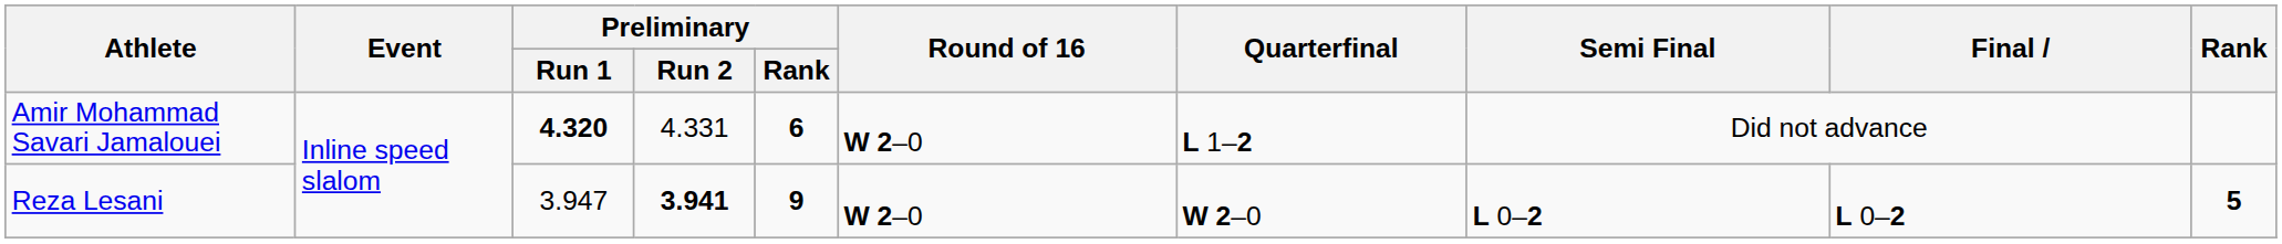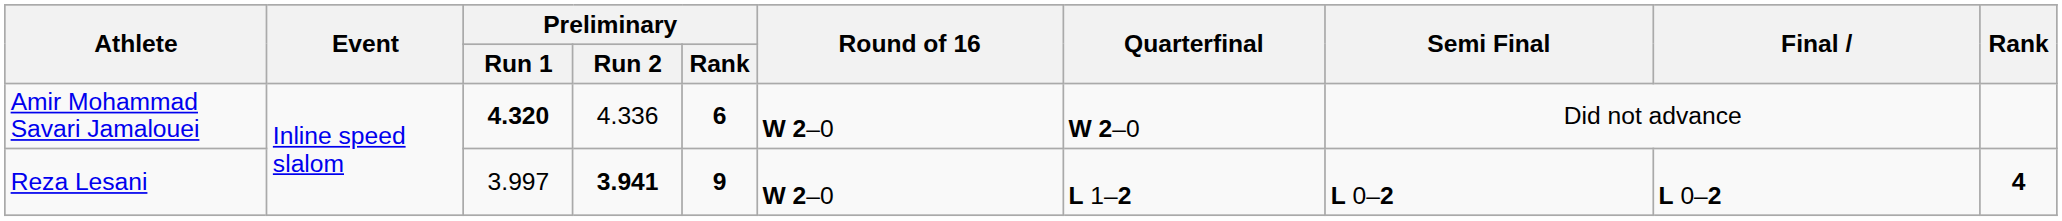 <table class="wikitable" width="95%" style="text-align:center; font-size:90%">
 <tr>
 <th rowspan="2" width="12%">Athlete</th>
 <th rowspan="2" width="9%">Event</th>
 <th colspan="3" width="12%">Preliminary</th>
 <th rowspan="2" width="14%">Round of 16</th>
 <th rowspan="2" width="12%">Quarterfinal</th>
 <th rowspan="2" width="15%">Semi Final</th>
 <th rowspan="2" width="15%">Final / </th>
 <th rowspan="2" width="3%">Rank</th>
 </tr>
 <tr>
 <th width="5%">Run 1</th>
 <th width="5%">Run 2</th>
 <th>Rank</th>
 </tr>
 <tr>
 <td align=left><a href='#'>Amir Mohammad Savari Jamalouei</a></td>
 <td align=left rowspan=2><a href='#'>Inline speed slalom</a></td>
 <td align=center><strong>4.320</strong></td>
-<td align=center>4.331</td>
+<td align=center>4.336</td>
 <td align=center><strong>6</strong> <strong></strong></td>
 <td align=left><br><strong>W</strong> <strong>2</strong>–0</td>
-<td align=left><br><strong>L</strong> 1–<strong>2</strong></td>
+<td align=left><br><strong>W</strong> <strong>2</strong>–0</td>
 <td align=center colspan=2>Did not advance</td>
 <td align=center></td>
 </tr>
 <tr>
 <td align=left><a href='#'>Reza Lesani</a></td>
-<td align=center>3.947</td>
+<td align=center>3.997</td>
 <td align=center><strong>3.941</strong></td>
 <td align=center><strong>9</strong> <strong></strong></td>
 <td align=left><br><strong>W</strong> <strong>2</strong>–0</td>
-<td align=left><br><strong>W</strong> <strong>2</strong>–0</td>
+<td align=left><br><strong>L</strong> 1–<strong>2</strong></td>
 <td align=left><br><strong>L</strong> 0–<strong>2</strong></td>
 <td align=left><br><strong>L</strong> 0–<strong>2</strong></td>
-<td align=center><strong>5</strong></td>
+<td align=center><strong>4</strong></td>
 </tr>
 </table>
